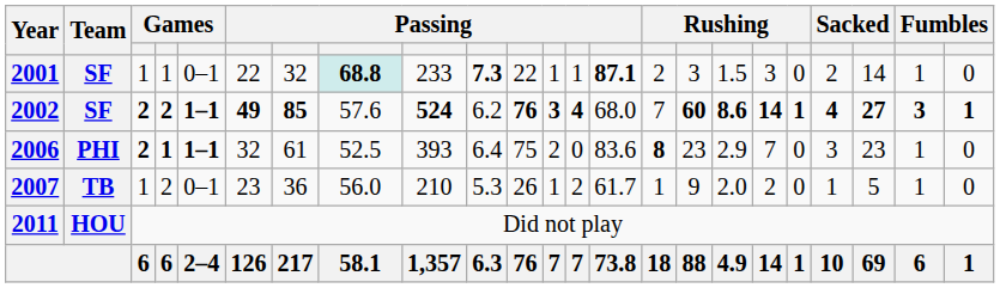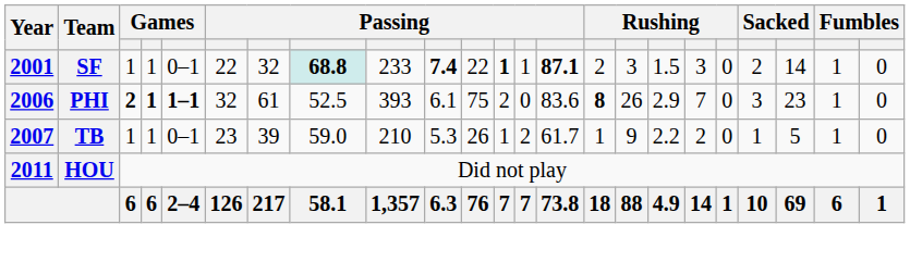 <table class="wikitable" style="text-align:center;">
 <tr>
 <th rowspan="2">Year</th>
 <th rowspan="2">Team</th>
 <th colspan="3">Games</th>
 <th colspan="9">Passing</th>
 <th colspan="5">Rushing</th>
 <th colspan="2">Sacked</th>
 <th colspan="2">Fumbles</th>
 </tr>
 <tr>
 <th></th>
 <th></th>
 <th></th>
 <th></th>
 <th></th>
 <th></th>
 <th></th>
 <th></th>
 <th></th>
 <th></th>
 <th></th>
 <th></th>
 <th></th>
 <th></th>
 <th></th>
 <th></th>
 <th></th>
 <th></th>
 <th></th>
 <th></th>
 <th></th>
 </tr>
 <tr>
 <th><a href='#'>2001</a></th>
 <th><a href='#'>SF</a></th>
 <td>1</td>
 <td>1</td>
 <td>0–1</td>
 <td>22</td>
 <td>32</td>
 <td style="background:#cfecec; width:3em;"><strong>68.8</strong></td>
 <td>233</td>
-<td><strong>7.3</strong></td>
+<td><strong>7.4</strong></td>
 <td>22</td>
-<td>1</td>
+<td><strong>1</strong></td>
 <td>1</td>
 <td><strong>87.1</strong></td>
 <td>2</td>
 <td>3</td>
 <td>1.5</td>
 <td>3</td>
 <td>0</td>
 <td>2</td>
 <td>14</td>
 <td>1</td>
 <td>0</td>
 </tr>
 <tr>
-<th><a href='#'>2002</a></th>
-<th><a href='#'>SF</a></th>
-<td><strong>2</strong></td>
-<td><strong>2</strong></td>
-<td><strong>1–1</strong></td>
-<td><strong>49</strong></td>
-<td><strong>85</strong></td>
-<td>57.6</td>
-<td><strong>524</strong></td>
-<td>6.2</td>
-<td><strong>76</strong></td>
-<td><strong>3</strong></td>
-<td><strong>4</strong></td>
-<td>68.0</td>
-<td>7</td>
-<td><strong>60</strong></td>
-<td><strong>8.6</strong></td>
-<td><strong>14</strong></td>
-<td><strong>1</strong></td>
-<td><strong>4</strong></td>
-<td><strong>27</strong></td>
-<td><strong>3</strong></td>
-<td><strong>1</strong></td>
-</tr>
-<tr>
 <th><a href='#'>2006</a></th>
 <th><a href='#'>PHI</a></th>
 <td><strong>2</strong></td>
 <td><strong>1</strong></td>
 <td><strong>1–1</strong></td>
 <td>32</td>
 <td>61</td>
 <td>52.5</td>
 <td>393</td>
-<td>6.4</td>
+<td>6.1</td>
 <td>75</td>
 <td>2</td>
 <td>0</td>
 <td>83.6</td>
 <td><strong>8</strong></td>
-<td>23</td>
+<td>26</td>
 <td>2.9</td>
 <td>7</td>
 <td>0</td>
 <td>3</td>
 <td>23</td>
 <td>1</td>
 <td>0</td>
 </tr>
 <tr>
 <th><a href='#'>2007</a></th>
 <th><a href='#'>TB</a></th>
 <td>1</td>
-<td>2</td>
+<td>1</td>
 <td>0–1</td>
 <td>23</td>
-<td>36</td>
-<td>56.0</td>
+<td>39</td>
+<td>59.0</td>
 <td>210</td>
 <td>5.3</td>
 <td>26</td>
 <td>1</td>
 <td>2</td>
 <td>61.7</td>
 <td>1</td>
 <td>9</td>
-<td>2.0</td>
+<td>2.2</td>
 <td>2</td>
 <td>0</td>
 <td>1</td>
 <td>5</td>
 <td>1</td>
 <td>0</td>
 </tr>
 <tr>
 <th><a href='#'>2011</a></th>
 <th><a href='#'>HOU</a></th>
 <td colspan="21">Did not play</td>
 </tr>
 <tr>
 <th colspan="2"></th>
 <th>6</th>
 <th>6</th>
 <th>2–4</th>
 <th>126</th>
 <th>217</th>
 <th>58.1</th>
 <th>1,357</th>
 <th>6.3</th>
 <th>76</th>
 <th>7</th>
 <th>7</th>
 <th>73.8</th>
 <th>18</th>
 <th>88</th>
 <th>4.9</th>
 <th>14</th>
 <th>1</th>
 <th>10</th>
 <th>69</th>
 <th>6</th>
 <th>1</th>
 </tr>
 </table>
